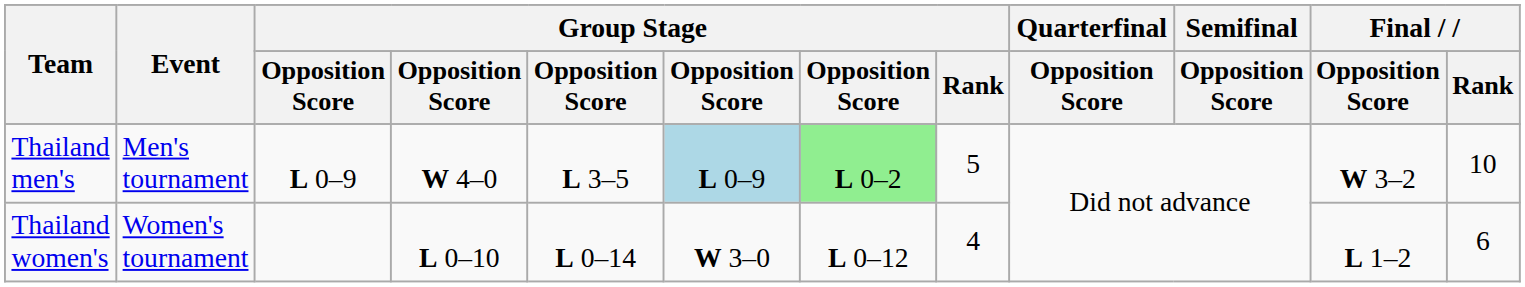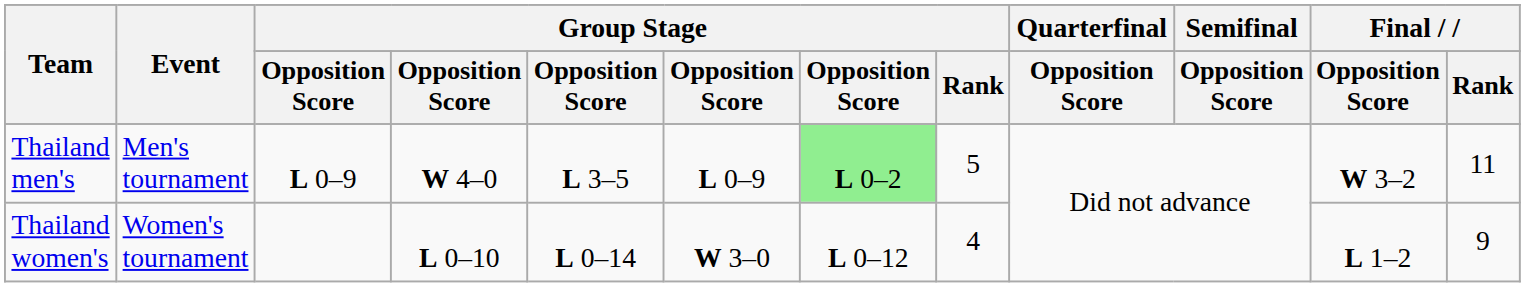 <table class="wikitable" style="font-size:90%;text-align:center">
 <tr>
 <th rowspan="2">Team</th>
 <th rowspan="2">Event</th>
 <th colspan="6">Group Stage</th>
 <th>Quarterfinal</th>
 <th>Semifinal</th>
 <th colspan="2">Final /  / </th>
 </tr>
 <tr style=font-size:95%>
 <th>Opposition<br>Score</th>
 <th>Opposition<br>Score</th>
 <th>Opposition<br>Score</th>
 <th>Opposition Score</th>
 <th>Opposition Score</th>
 <th>Rank</th>
 <th>Opposition<br>Score</th>
 <th>Opposition<br>Score</th>
 <th>Opposition<br>Score</th>
 <th>Rank</th>
 </tr>
 <tr>
 <td align="left"><a href='#'>Thailand men's</a></td>
 <td align="left"><a href='#'>Men's tournament</a></td>
 <td><br><strong>L</strong> 0–9</td>
 <td><br><strong>W</strong> 4–0</td>
 <td><br><strong>L</strong> 3–5</td>
-<td style="background: lightblue;"><br><strong>L</strong> 0–9</td>
+<td><br><strong>L</strong> 0–9</td>
 <td style="background: lightgreen;"><br><strong>L</strong> 0–2</td>
 <td>5</td>
 <td rowspan=2 colspan=2>Did not advance</td>
 <td><br><strong>W</strong> 3–2</td>
-<td>10</td>
+<td>11</td>
 </tr>
 <tr>
 <td align="left"><a href='#'>Thailand women's</a></td>
 <td align="left"><a href='#'>Women's tournament</a></td>
 <td></td>
 <td><br><strong>L</strong> 0–10</td>
 <td><br><strong>L</strong> 0–14</td>
 <td><br><strong>W</strong> 3–0</td>
 <td><br><strong>L</strong> 0–12</td>
 <td>4</td>
 <td><br><strong>L</strong> 1–2</td>
-<td>6</td>
+<td>9</td>
 </tr>
 </table>
